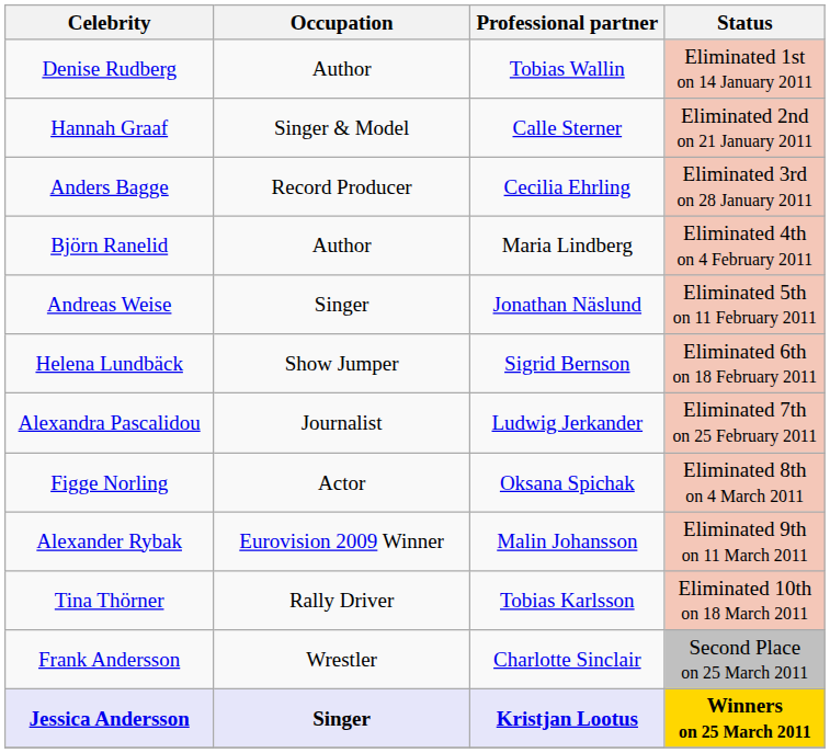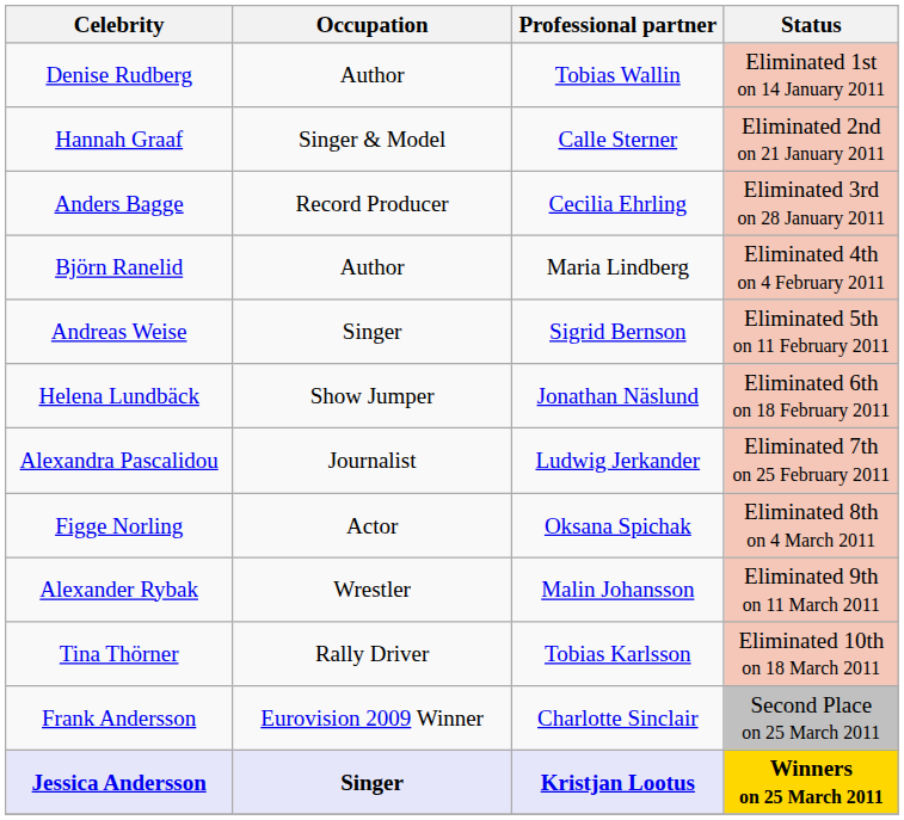 <table class="wikitable" align=center border="2" cellpadding="3" cellspacing="0" style="text-align:center; font-size:95%">
 <tr>
 <th width="145">Celebrity</th>
 <th width="180">Occupation</th>
 <th width="135">Professional partner</th>
 <th width="110">Status</th>
 </tr>
 <tr>
 <td><a href='#'>Denise Rudberg</a></td>
 <td>Author</td>
 <td><a href='#'>Tobias Wallin</a></td>
 <td bgcolor="#F4C7B8">Eliminated 1st<br><small>on 14 January 2011</small></td>
 </tr>
 <tr>
 <td><a href='#'>Hannah Graaf</a></td>
 <td>Singer & Model</td>
 <td><a href='#'>Calle Sterner</a></td>
 <td bgcolor="#F4C7B8">Eliminated 2nd<br><small>on 21 January 2011</small></td>
 </tr>
 <tr>
 <td><a href='#'>Anders Bagge</a></td>
 <td>Record Producer</td>
 <td><a href='#'>Cecilia Ehrling</a></td>
 <td bgcolor="#F4C7B8">Eliminated 3rd<br><small>on 28 January 2011</small></td>
 </tr>
 <tr>
 <td><a href='#'>Björn Ranelid</a></td>
 <td>Author</td>
 <td>Maria Lindberg</td>
 <td bgcolor="#F4C7B8">Eliminated 4th<br><small>on 4 February 2011</small></td>
 </tr>
 <tr>
 <td><a href='#'>Andreas Weise</a></td>
 <td>Singer</td>
-<td><a href='#'>Jonathan Näslund</a></td>
+<td><a href='#'>Sigrid Bernson</a></td>
 <td bgcolor="#F4C7B8">Eliminated 5th<br><small>on 11 February 2011</small></td>
 </tr>
 <tr>
 <td><a href='#'>Helena Lundbäck</a></td>
 <td>Show Jumper</td>
-<td><a href='#'>Sigrid Bernson</a></td>
+<td><a href='#'>Jonathan Näslund</a></td>
 <td bgcolor="#F4C7B8">Eliminated 6th<br><small>on 18 February 2011</small></td>
 </tr>
 <tr>
 <td><a href='#'>Alexandra Pascalidou</a></td>
 <td>Journalist</td>
 <td><a href='#'>Ludwig Jerkander</a></td>
 <td bgcolor="#F4C7B8">Eliminated 7th<br><small>on 25 February 2011</small></td>
 </tr>
 <tr>
 <td><a href='#'>Figge Norling</a></td>
 <td>Actor</td>
 <td><a href='#'>Oksana Spichak</a></td>
 <td bgcolor="#F4C7B8">Eliminated 8th<br><small>on 4 March 2011</small></td>
 </tr>
 <tr>
 <td><a href='#'>Alexander Rybak</a></td>
-<td><a href='#'>Eurovision 2009</a> Winner</td>
+<td>Wrestler</td>
 <td><a href='#'>Malin Johansson</a></td>
 <td bgcolor="#F4C7B8">Eliminated 9th<br><small>on 11 March 2011</small></td>
 </tr>
 <tr>
 <td><a href='#'>Tina Thörner</a></td>
 <td>Rally Driver</td>
 <td><a href='#'>Tobias Karlsson</a></td>
 <td bgcolor="#F4C7B8">Eliminated 10th<br><small>on 18 March 2011</small></td>
 </tr>
 <tr>
 <td><a href='#'>Frank Andersson</a></td>
-<td>Wrestler</td>
+<td><a href='#'>Eurovision 2009</a> Winner</td>
 <td><a href='#'>Charlotte Sinclair</a></td>
 <td bgcolor="silver">Second Place<br><small>on 25 March 2011</small></td>
 </tr>
 <tr>
 <td bgcolor="lavender"><strong><a href='#'>Jessica Andersson</a></strong></td>
 <td bgcolor="lavender"><strong>Singer</strong></td>
 <td bgcolor="lavender"><strong><a href='#'>Kristjan Lootus</a></strong></td>
 <td bgcolor="gold"><strong>Winners<br><small>on 25 March 2011</small></strong></td>
 </tr>
 <tr>
 </tr>
 </table>
